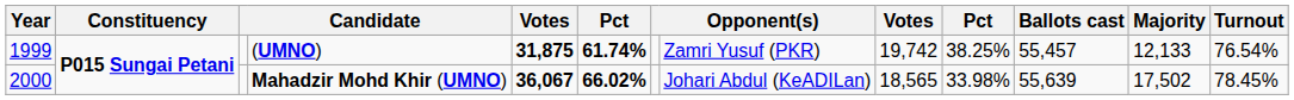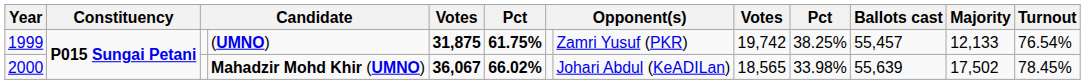 <table class="wikitable" style="margin:0.5em ; font-size:95%">
 <tr>
 <th>Year</th>
 <th>Constituency</th>
 <th colspan=2>Candidate</th>
 <th>Votes</th>
 <th>Pct</th>
 <th colspan=2>Opponent(s)</th>
 <th>Votes</th>
 <th>Pct</th>
 <th>Ballots cast</th>
 <th>Majority</th>
 <th>Turnout</th>
 </tr>
 <tr>
 <td><a href='#'>1999</a></td>
 <td rowspan=2><strong>P015 <a href='#'>Sungai Petani</a></strong></td>
 <td></td>
 <td> (<a href='#'><strong>UMNO</strong></a>)</td>
 <td align="right"><strong>31,875</strong></td>
-<td><strong>61.74%</strong></td>
+<td><strong>61.75%</strong></td>
 <td></td>
 <td><a href='#'>Zamri Yusuf</a> (<a href='#'>PKR</a>)</td>
 <td align="right">19,742</td>
 <td>38.25%</td>
 <td>55,457</td>
 <td>12,133</td>
 <td>76.54%</td>
 </tr>
 <tr>
 <td><a href='#'>2000</a></td>
 <td></td>
 <td><strong>Mahadzir Mohd Khir</strong> (<a href='#'><strong>UMNO</strong></a>)</td>
 <td align="right"><strong>36,067</strong></td>
 <td><strong>66.02%</strong></td>
 <td></td>
 <td><a href='#'>Johari Abdul</a> (<a href='#'>KeADILan</a>)</td>
 <td align="right">18,565</td>
 <td>33.98%</td>
 <td>55,639</td>
 <td>17,502</td>
 <td>78.45%</td>
 </tr>
 </table>
